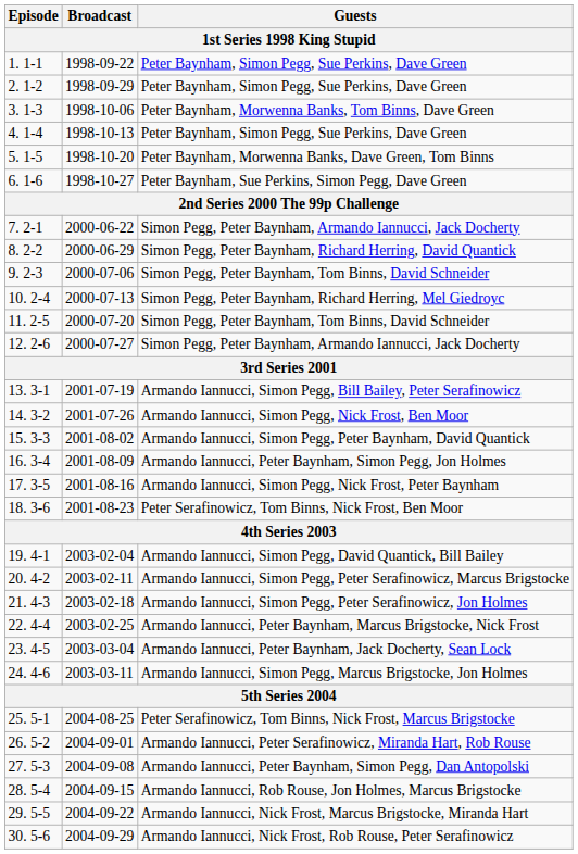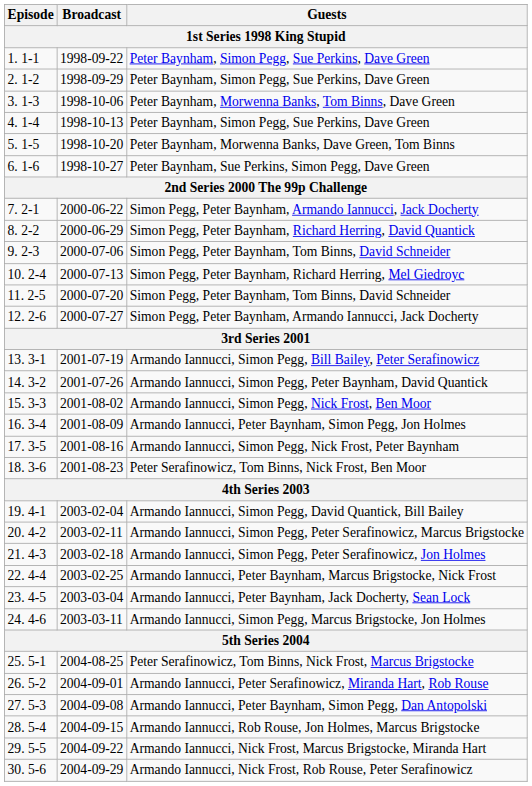 <table class="wikitable">
 <tr>
 <th>Episode</th>
 <th>Broadcast</th>
 <th>Guests</th>
 </tr>
 <tr>
 <th colspan=3>1st Series 1998  King Stupid</th>
 </tr>
 <tr>
 <td>1.  1-1</td>
 <td>1998-09-22</td>
 <td><a href='#'>Peter Baynham</a>, <a href='#'>Simon Pegg</a>, <a href='#'>Sue Perkins</a>, <a href='#'>Dave Green</a></td>
 </tr>
 <tr>
 <td>2. 1-2</td>
 <td>1998-09-29</td>
 <td>Peter Baynham, Simon Pegg, Sue Perkins, Dave Green</td>
 </tr>
 <tr>
 <td>3. 1-3</td>
 <td>1998-10-06</td>
 <td>Peter Baynham, <a href='#'>Morwenna Banks</a>, <a href='#'>Tom Binns</a>, Dave Green</td>
 </tr>
 <tr>
 <td>4. 1-4</td>
 <td>1998-10-13</td>
 <td>Peter Baynham, Simon Pegg, Sue Perkins, Dave Green</td>
 </tr>
 <tr>
 <td>5. 1-5</td>
 <td>1998-10-20</td>
 <td>Peter Baynham, Morwenna Banks, Dave Green, Tom Binns</td>
 </tr>
 <tr>
 <td>6. 1-6</td>
 <td>1998-10-27</td>
 <td>Peter Baynham, Sue Perkins, Simon Pegg, Dave Green</td>
 </tr>
 <tr>
 <th colspan=3>2nd Series 2000  The 99p Challenge</th>
 </tr>
 <tr>
 <td>7. 2-1</td>
 <td>2000-06-22</td>
 <td>Simon Pegg, Peter Baynham, <a href='#'>Armando Iannucci</a>, <a href='#'>Jack Docherty</a></td>
 </tr>
 <tr>
 <td>8. 2-2</td>
 <td>2000-06-29</td>
 <td>Simon Pegg, Peter Baynham, <a href='#'>Richard Herring</a>, <a href='#'>David Quantick</a></td>
 </tr>
 <tr>
 <td>9. 2-3</td>
 <td>2000-07-06</td>
 <td>Simon Pegg, Peter Baynham, Tom Binns, <a href='#'>David Schneider</a></td>
 </tr>
 <tr>
 <td>10. 2-4</td>
 <td>2000-07-13</td>
 <td>Simon Pegg, Peter Baynham, Richard Herring, <a href='#'>Mel Giedroyc</a></td>
 </tr>
 <tr>
 <td>11. 2-5</td>
 <td>2000-07-20</td>
 <td>Simon Pegg, Peter Baynham, Tom Binns, David Schneider</td>
 </tr>
 <tr>
 <td>12. 2-6</td>
 <td>2000-07-27</td>
 <td>Simon Pegg, Peter Baynham, Armando Iannucci, Jack Docherty</td>
 </tr>
 <tr>
 <th colspan=3>3rd Series 2001</th>
 </tr>
 <tr>
 <td>13. 3-1</td>
 <td>2001-07-19</td>
 <td>Armando Iannucci, Simon Pegg, <a href='#'>Bill Bailey</a>, <a href='#'>Peter Serafinowicz</a></td>
 </tr>
 <tr>
 <td>14. 3-2</td>
 <td>2001-07-26</td>
-<td>Armando Iannucci, Simon Pegg, <a href='#'>Nick Frost</a>, <a href='#'>Ben Moor</a></td>
+<td>Armando Iannucci, Simon Pegg, Peter Baynham, David Quantick</td>
 </tr>
 <tr>
 <td>15. 3-3</td>
 <td>2001-08-02</td>
-<td>Armando Iannucci, Simon Pegg, Peter Baynham, David Quantick</td>
+<td>Armando Iannucci, Simon Pegg, <a href='#'>Nick Frost</a>, <a href='#'>Ben Moor</a></td>
 </tr>
 <tr>
 <td>16. 3-4</td>
 <td>2001-08-09</td>
 <td>Armando Iannucci, Peter Baynham, Simon Pegg, Jon Holmes</td>
 </tr>
 <tr>
 <td>17. 3-5</td>
 <td>2001-08-16</td>
 <td>Armando Iannucci, Simon Pegg, Nick Frost, Peter Baynham</td>
 </tr>
 <tr>
 <td>18. 3-6</td>
 <td>2001-08-23</td>
 <td>Peter Serafinowicz, Tom Binns, Nick Frost, Ben Moor</td>
 </tr>
 <tr>
 <th colspan=3>4th Series 2003</th>
 </tr>
 <tr>
 <td>19. 4-1</td>
 <td>2003-02-04</td>
 <td>Armando Iannucci, Simon Pegg, David Quantick, Bill Bailey</td>
 </tr>
 <tr>
 <td>20. 4-2</td>
 <td>2003-02-11</td>
 <td>Armando Iannucci, Simon Pegg, Peter Serafinowicz, Marcus Brigstocke</td>
 </tr>
 <tr>
 <td>21. 4-3</td>
 <td>2003-02-18</td>
 <td>Armando Iannucci, Simon Pegg, Peter Serafinowicz, <a href='#'>Jon Holmes</a></td>
 </tr>
 <tr>
 <td>22. 4-4</td>
 <td>2003-02-25</td>
 <td>Armando Iannucci, Peter Baynham, Marcus Brigstocke, Nick Frost</td>
 </tr>
 <tr>
 <td>23. 4-5</td>
 <td>2003-03-04</td>
 <td>Armando Iannucci, Peter Baynham, Jack Docherty, <a href='#'>Sean Lock</a></td>
 </tr>
 <tr>
 <td>24. 4-6</td>
 <td>2003-03-11</td>
 <td>Armando Iannucci, Simon Pegg, Marcus Brigstocke, Jon Holmes</td>
 </tr>
 <tr>
 <th colspan=3>5th Series 2004</th>
 </tr>
 <tr>
 <td>25. 5-1</td>
 <td>2004-08-25</td>
 <td>Peter Serafinowicz, Tom Binns, Nick Frost, <a href='#'>Marcus Brigstocke</a></td>
 </tr>
 <tr>
 <td>26. 5-2</td>
 <td>2004-09-01</td>
 <td>Armando Iannucci, Peter Serafinowicz, <a href='#'>Miranda Hart</a>, <a href='#'>Rob Rouse</a></td>
 </tr>
 <tr>
 <td>27. 5-3</td>
 <td>2004-09-08</td>
 <td>Armando Iannucci, Peter Baynham, Simon Pegg, <a href='#'>Dan Antopolski</a></td>
 </tr>
 <tr>
 <td>28. 5-4</td>
 <td>2004-09-15</td>
 <td>Armando Iannucci, Rob Rouse, Jon Holmes, Marcus Brigstocke</td>
 </tr>
 <tr>
 <td>29. 5-5</td>
 <td>2004-09-22</td>
 <td>Armando Iannucci, Nick Frost, Marcus Brigstocke, Miranda Hart</td>
 </tr>
 <tr>
 <td>30. 5-6</td>
 <td>2004-09-29</td>
 <td>Armando Iannucci, Nick Frost, Rob Rouse, Peter Serafinowicz</td>
 </tr>
 </table>
